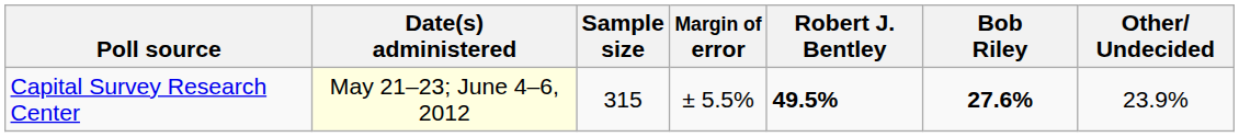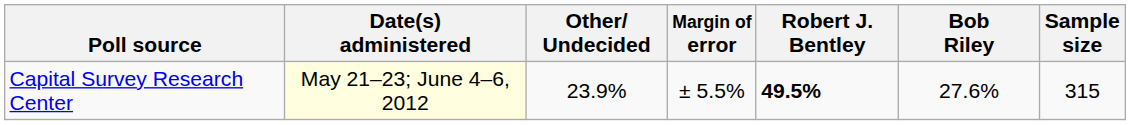 <table class="wikitable">
 <tr valign= bottom>
 <th style="width:205px;">Poll source</th>
 <th style="width:175px;">Date(s)<br>administered</th>
-<th class=small>Sample<br>size</th>
+<th style="width:100px;">Other/<br>Undecided</th>
 <th><small>Margin of</small><br>error</th>
 <th style="width:100px;">Robert J.<br>Bentley</th>
 <th style="width:100px;">Bob<br>Riley</th>
-<th style="width:100px;">Other/<br>Undecided</th>
+<th class=small>Sample<br>size</th>
 </tr>
 <tr>
 <td><a href='#'>Capital Survey Research Center</a></td>
 <td align=center style="background: lightyellow;">May 21–23; June 4–6, 2012</td>
-<td align=center>315</td>
+<td align=center>23.9%</td>
 <td align=center>± 5.5%</td>
 <td><strong>49.5%</strong></td>
-<td align=center><strong>27.6%</strong></td>
-<td align=center>23.9%</td>
+<td align=center>27.6%</td>
+<td align=center>315</td>
 </tr>
 </table>
